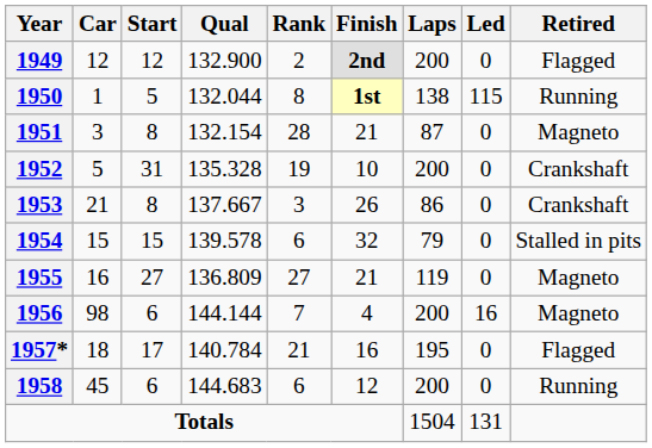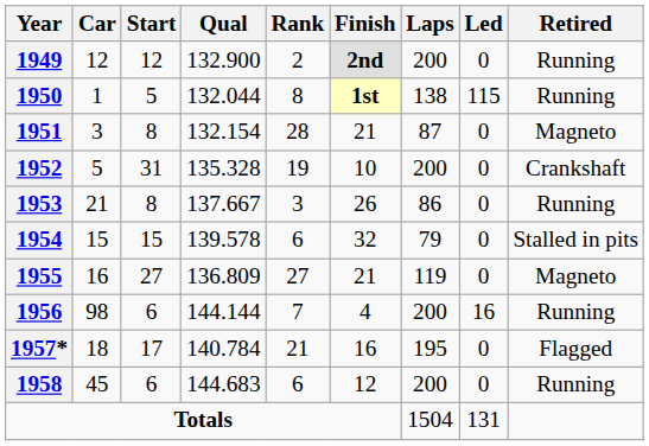 <table class="wikitable" style="text-align:center">
 <tr>
 <th>Year</th>
 <th>Car</th>
 <th>Start</th>
 <th>Qual</th>
 <th>Rank</th>
 <th>Finish</th>
 <th>Laps</th>
 <th>Led</th>
 <th>Retired</th>
 </tr>
 <tr>
 <th><a href='#'>1949</a></th>
 <td>12</td>
 <td>12</td>
 <td>132.900</td>
 <td>2</td>
 <td style="background:#dfdfdf;"><strong>2nd</strong></td>
 <td>200</td>
 <td>0</td>
-<td>Flagged</td>
+<td>Running</td>
 </tr>
 <tr>
 <th><a href='#'>1950</a></th>
 <td>1</td>
 <td>5</td>
 <td>132.044</td>
 <td>8</td>
 <td style="background:#ffffbf;"><strong>1st</strong></td>
 <td>138</td>
 <td>115</td>
 <td>Running</td>
 </tr>
 <tr>
 <th><a href='#'>1951</a></th>
 <td>3</td>
 <td>8</td>
 <td>132.154</td>
 <td>28</td>
 <td>21</td>
 <td>87</td>
 <td>0</td>
 <td>Magneto</td>
 </tr>
 <tr>
 <th><a href='#'>1952</a></th>
 <td>5</td>
 <td>31</td>
 <td>135.328</td>
 <td>19</td>
 <td>10</td>
 <td>200</td>
 <td>0</td>
 <td>Crankshaft</td>
 </tr>
 <tr>
 <th><a href='#'>1953</a></th>
 <td>21</td>
 <td>8</td>
 <td>137.667</td>
 <td>3</td>
 <td>26</td>
 <td>86</td>
 <td>0</td>
-<td>Crankshaft</td>
+<td>Running</td>
 </tr>
 <tr>
 <th><a href='#'>1954</a></th>
 <td>15</td>
 <td>15</td>
 <td>139.578</td>
 <td>6</td>
 <td>32</td>
 <td>79</td>
 <td>0</td>
 <td>Stalled in pits</td>
 </tr>
 <tr>
 <th><a href='#'>1955</a></th>
 <td>16</td>
 <td>27</td>
 <td>136.809</td>
 <td>27</td>
 <td>21</td>
 <td>119</td>
 <td>0</td>
 <td>Magneto</td>
 </tr>
 <tr>
 <th><a href='#'>1956</a></th>
 <td>98</td>
 <td>6</td>
 <td>144.144</td>
 <td>7</td>
 <td>4</td>
 <td>200</td>
 <td>16</td>
-<td>Magneto</td>
+<td>Running</td>
 </tr>
 <tr>
 <th><a href='#'>1957</a>*</th>
 <td>18</td>
 <td>17</td>
 <td>140.784</td>
 <td>21</td>
 <td>16</td>
 <td>195</td>
 <td>0</td>
 <td>Flagged</td>
 </tr>
 <tr>
 <th><a href='#'>1958</a></th>
 <td>45</td>
 <td>6</td>
 <td>144.683</td>
 <td>6</td>
 <td>12</td>
 <td>200</td>
 <td>0</td>
 <td>Running</td>
 </tr>
 <tr>
 <td colspan=6><strong>Totals</strong></td>
 <td>1504</td>
 <td>131</td>
 <td></td>
 </tr>
 </table>
